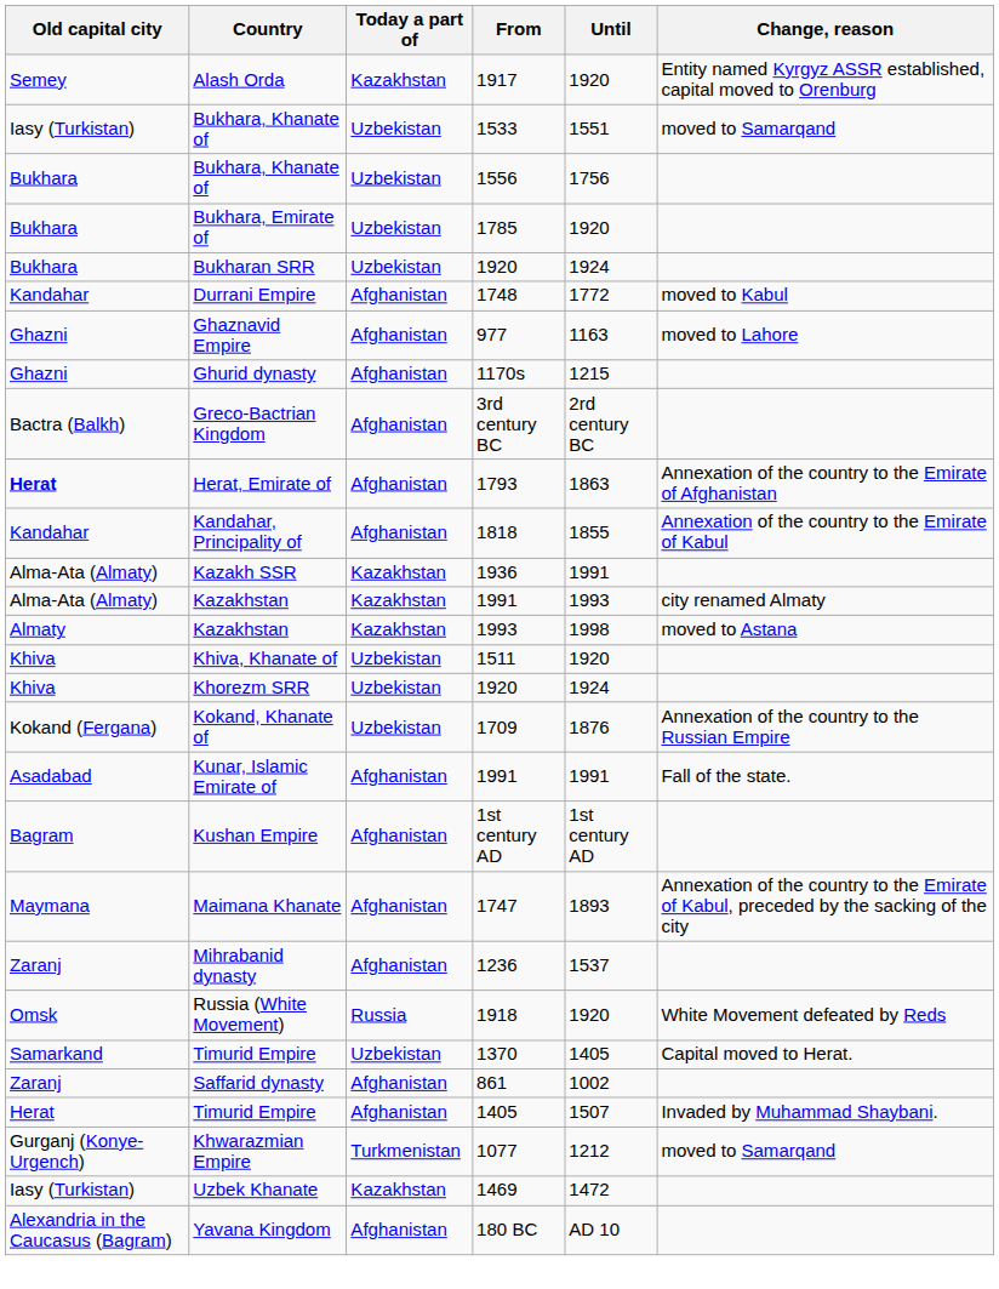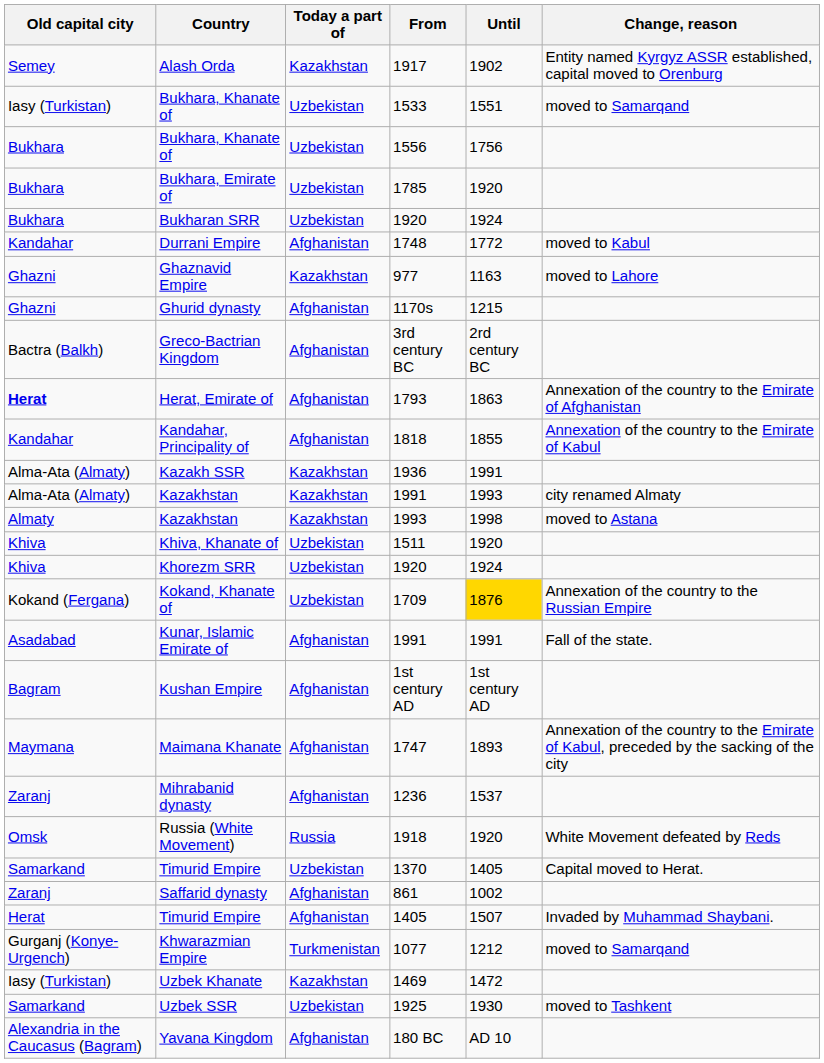 <table class="wikitable sortable">
 <tr>
 <th>Old capital city</th>
 <th>Country</th>
 <th>Today a part of</th>
 <th data-sort-type="number">From</th>
 <th data-sort-type="number">Until</th>
 <th>Change, reason</th>
 </tr>
 <tr>
 <td><a href='#'>Semey</a></td>
 <td><a href='#'>Alash Orda</a></td>
 <td><a href='#'>Kazakhstan</a></td>
 <td>1917</td>
-<td>1920</td>
+<td>1902</td>
 <td>Entity named <a href='#'>Kyrgyz ASSR</a> established, capital moved to <a href='#'>Orenburg</a></td>
 </tr>
 <tr>
 <td>Iasy (<a href='#'>Turkistan</a>)</td>
 <td><a href='#'>Bukhara, Khanate of</a></td>
 <td><a href='#'>Uzbekistan</a></td>
 <td>1533</td>
 <td>1551</td>
 <td>moved to <a href='#'>Samarqand</a></td>
 </tr>
 <tr>
 <td><a href='#'>Bukhara</a></td>
 <td><a href='#'>Bukhara, Khanate of</a></td>
 <td><a href='#'>Uzbekistan</a></td>
 <td>1556</td>
 <td>1756</td>
 <td></td>
 </tr>
 <tr>
 <td><a href='#'>Bukhara</a></td>
 <td><a href='#'>Bukhara, Emirate of</a></td>
 <td><a href='#'>Uzbekistan</a></td>
 <td>1785</td>
 <td>1920</td>
 <td></td>
 </tr>
 <tr>
 <td><a href='#'>Bukhara</a></td>
 <td><a href='#'>Bukharan SRR</a></td>
 <td><a href='#'>Uzbekistan</a></td>
 <td>1920</td>
 <td>1924</td>
 <td></td>
 </tr>
 <tr>
 <td><a href='#'>Kandahar</a></td>
 <td><a href='#'>Durrani Empire</a></td>
 <td><a href='#'>Afghanistan</a></td>
 <td>1748</td>
 <td>1772</td>
 <td>moved to <a href='#'>Kabul</a></td>
 </tr>
 <tr>
 <td><a href='#'>Ghazni</a></td>
 <td><a href='#'>Ghaznavid Empire</a></td>
-<td><a href='#'>Afghanistan</a></td>
+<td><a href='#'>Kazakhstan</a></td>
 <td>977</td>
 <td>1163</td>
 <td>moved to <a href='#'>Lahore</a></td>
 </tr>
 <tr>
 <td><a href='#'>Ghazni</a></td>
 <td><a href='#'>Ghurid dynasty</a></td>
 <td><a href='#'>Afghanistan</a></td>
 <td data-sort-value="1170">1170s</td>
 <td>1215</td>
 <td></td>
 </tr>
 <tr>
 <td>Bactra (<a href='#'>Balkh</a>)</td>
 <td><a href='#'>Greco-Bactrian Kingdom</a></td>
 <td><a href='#'>Afghanistan</a></td>
 <td data-sort-value="-300">3rd century BC</td>
 <td data-sort-value="-200">2rd century BC</td>
 <td></td>
 </tr>
 <tr>
 <td><strong><a href='#'>Herat</a></strong></td>
 <td><a href='#'>Herat, Emirate of</a></td>
 <td><a href='#'>Afghanistan</a></td>
 <td>1793</td>
 <td>1863</td>
 <td>Annexation of the country to the <a href='#'>Emirate of Afghanistan</a></td>
 </tr>
 <tr>
 <td><a href='#'>Kandahar</a></td>
 <td><a href='#'>Kandahar, Principality of</a></td>
 <td><a href='#'>Afghanistan</a></td>
 <td>1818</td>
 <td>1855</td>
 <td><a href='#'>Annexation</a> of the country to the <a href='#'>Emirate of Kabul</a></td>
 </tr>
 <tr>
 <td>Alma-Ata (<a href='#'>Almaty</a>)</td>
 <td><a href='#'>Kazakh SSR</a></td>
 <td><a href='#'>Kazakhstan</a></td>
 <td>1936</td>
 <td>1991</td>
 <td></td>
 </tr>
 <tr>
 <td>Alma-Ata (<a href='#'>Almaty</a>)</td>
 <td><a href='#'>Kazakhstan</a></td>
 <td><a href='#'>Kazakhstan</a></td>
 <td>1991</td>
 <td>1993</td>
 <td>city renamed Almaty</td>
 </tr>
 <tr>
 <td><a href='#'>Almaty</a></td>
 <td><a href='#'>Kazakhstan</a></td>
 <td><a href='#'>Kazakhstan</a></td>
 <td>1993</td>
 <td>1998</td>
 <td>moved to <a href='#'>Astana</a></td>
 </tr>
 <tr>
 <td><a href='#'>Khiva</a></td>
 <td><a href='#'>Khiva, Khanate of</a></td>
 <td><a href='#'>Uzbekistan</a></td>
 <td>1511</td>
 <td>1920</td>
 <td></td>
 </tr>
 <tr>
 <td><a href='#'>Khiva</a></td>
 <td><a href='#'>Khorezm SRR</a></td>
 <td><a href='#'>Uzbekistan</a></td>
 <td>1920</td>
 <td>1924</td>
 <td></td>
 </tr>
 <tr>
 <td>Kokand (<a href='#'>Fergana</a>)</td>
 <td><a href='#'>Kokand, Khanate of</a></td>
 <td><a href='#'>Uzbekistan</a></td>
 <td>1709</td>
-<td>1876</td>
+<td style="background: gold;">1876</td>
 <td>Annexation of the country to the <a href='#'>Russian Empire</a></td>
 </tr>
 <tr>
 <td><a href='#'>Asadabad</a></td>
 <td><a href='#'>Kunar, Islamic Emirate of</a></td>
 <td><a href='#'>Afghanistan</a></td>
 <td>1991</td>
 <td>1991</td>
 <td>Fall of the state.</td>
 </tr>
 <tr>
 <td><a href='#'>Bagram</a></td>
 <td><a href='#'>Kushan Empire</a></td>
 <td><a href='#'>Afghanistan</a></td>
 <td data-sort-value="1">1st century AD</td>
 <td data-sort-value="1">1st century AD</td>
 <td></td>
 </tr>
 <tr>
 <td><a href='#'>Maymana</a></td>
 <td><a href='#'>Maimana Khanate</a></td>
 <td><a href='#'>Afghanistan</a></td>
 <td>1747</td>
 <td>1893</td>
 <td>Annexation of the country to the <a href='#'>Emirate of Kabul</a>, preceded by the sacking of the city</td>
 </tr>
 <tr>
 <td><a href='#'>Zaranj</a></td>
 <td><a href='#'>Mihrabanid dynasty</a></td>
 <td><a href='#'>Afghanistan</a></td>
 <td>1236</td>
 <td>1537</td>
 <td></td>
 </tr>
 <tr>
 <td><a href='#'>Omsk</a></td>
 <td>Russia (<a href='#'>White Movement</a>)</td>
 <td><a href='#'>Russia</a></td>
 <td>1918</td>
 <td>1920</td>
 <td>White Movement defeated by <a href='#'>Reds</a></td>
 </tr>
 <tr>
 <td><a href='#'>Samarkand</a></td>
 <td><a href='#'>Timurid Empire</a></td>
 <td><a href='#'>Uzbekistan</a></td>
 <td>1370</td>
 <td>1405</td>
 <td>Capital moved to Herat.</td>
 </tr>
 <tr>
 <td><a href='#'>Zaranj</a></td>
 <td><a href='#'>Saffarid dynasty</a></td>
 <td><a href='#'>Afghanistan</a></td>
 <td>861</td>
 <td>1002</td>
 <td></td>
 </tr>
 <tr>
 <td><a href='#'>Herat</a></td>
 <td><a href='#'>Timurid Empire</a></td>
 <td><a href='#'>Afghanistan</a></td>
 <td>1405</td>
 <td>1507</td>
 <td>Invaded by <a href='#'>Muhammad Shaybani</a>.</td>
 </tr>
 <tr>
 <td>Gurganj (<a href='#'>Konye-Urgench</a>)</td>
 <td><a href='#'>Khwarazmian Empire</a></td>
 <td><a href='#'>Turkmenistan</a></td>
 <td>1077</td>
 <td>1212</td>
 <td>moved to <a href='#'>Samarqand</a></td>
 </tr>
 <tr>
 <td>Iasy (<a href='#'>Turkistan</a>)</td>
 <td><a href='#'>Uzbek Khanate</a></td>
 <td><a href='#'>Kazakhstan</a></td>
 <td>1469</td>
 <td>1472</td>
 <td></td>
 </tr>
 <tr>
+<td><a href='#'>Samarkand</a></td>
+<td><a href='#'>Uzbek SSR</a></td>
+<td><a href='#'>Uzbekistan</a></td>
+<td>1925</td>
+<td>1930</td>
+<td>moved to <a href='#'>Tashkent</a></td>
+</tr>
+<tr>
 <td><a href='#'>Alexandria in the Caucasus</a> (<a href='#'>Bagram</a>)</td>
 <td><a href='#'>Yavana Kingdom</a></td>
 <td><a href='#'>Afghanistan</a></td>
 <td data-sort-value="-180">180 BC</td>
 <td data-sort-value="10">AD 10</td>
 <td></td>
 </tr>
 </table>
